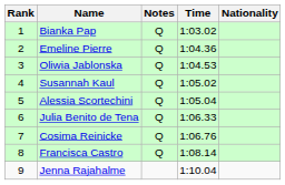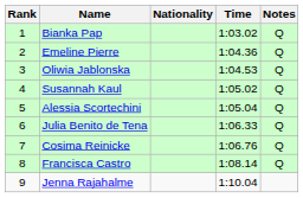 <table class="wikitable sortable" style="text-align:center">
 <tr>
 <th>Rank</th>
 <th>Name</th>
+<th>Nationality</th>
+<th>Time</th>
 <th>Notes</th>
-<th>Time</th>
-<th>Nationality</th>
 </tr>
 <tr bgcolor=ccffcc>
 <td>1</td>
 <td align=left><a href='#'>Bianka Pap</a></td>
+<td align=left></td>
+<td>1:03.02</td>
 <td>Q</td>
-<td>1:03.02</td>
-<td align=left></td>
 </tr>
 <tr bgcolor=ccffcc>
 <td>2</td>
 <td align=left><a href='#'>Emeline Pierre</a></td>
+<td align=left></td>
+<td>1:04.36</td>
 <td>Q</td>
-<td>1:04.36</td>
-<td align=left></td>
 </tr>
 <tr bgcolor=ccffcc>
 <td>3</td>
 <td align=left><a href='#'>Oliwia Jablonska</a></td>
+<td align=left></td>
+<td>1:04.53</td>
 <td>Q</td>
-<td>1:04.53</td>
-<td align=left></td>
 </tr>
 <tr bgcolor=ccffcc>
 <td>4</td>
 <td align=left><a href='#'>Susannah Kaul</a></td>
+<td align=left></td>
+<td>1:05.02</td>
 <td>Q</td>
-<td>1:05.02</td>
-<td align=left></td>
 </tr>
 <tr bgcolor=ccffcc>
 <td>5</td>
 <td align=left><a href='#'>Alessia Scortechini</a></td>
+<td align=left></td>
+<td>1:05.04</td>
 <td>Q</td>
-<td>1:05.04</td>
-<td align=left></td>
 </tr>
 <tr bgcolor=ccffcc>
 <td>6</td>
 <td align=left><a href='#'>Julia Benito de Tena</a></td>
+<td align=left></td>
+<td>1:06.33</td>
 <td>Q</td>
-<td>1:06.33</td>
-<td align=left></td>
 </tr>
 <tr bgcolor=ccffcc>
 <td>7</td>
 <td align=left><a href='#'>Cosima Reinicke</a></td>
+<td align=left></td>
+<td>1:06.76</td>
 <td>Q</td>
-<td>1:06.76</td>
-<td align=left></td>
 </tr>
 <tr bgcolor=ccffcc>
 <td>8</td>
 <td align=left><a href='#'>Francisca Castro</a></td>
+<td align=left></td>
+<td>1:08.14</td>
 <td>Q</td>
-<td>1:08.14</td>
-<td align=left></td>
 </tr>
 <tr>
 <td>9</td>
 <td align=left><a href='#'>Jenna Rajahalme</a></td>
+<td align=left></td>
+<td>1:10.04</td>
 <td></td>
-<td>1:10.04</td>
-<td align=left></td>
 </tr>
 </table>
